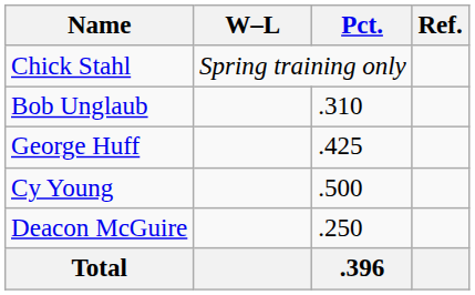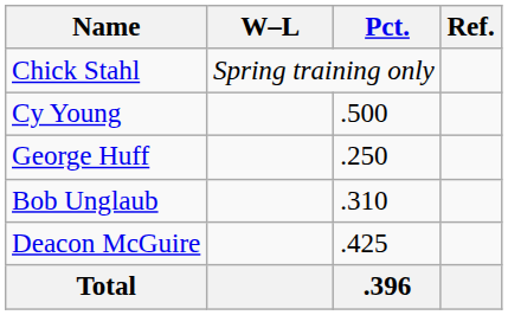 <table class="wikitable">
 <tr>
 <th>Name</th>
 <th>W–L</th>
 <th><a href='#'>Pct.</a></th>
 <th>Ref.</th>
 </tr>
 <tr>
 <td><a href='#'>Chick Stahl</a></td>
 <td colspan=2><em>Spring training only</em></td>
 <td></td>
 </tr>
 <tr>
+<td><a href='#'>Cy Young</a></td>
+<td></td>
+<td>.500</td>
+<td></td>
+</tr>
+<tr>
+<td><a href='#'>George Huff</a></td>
+<td></td>
+<td>.250</td>
+<td></td>
+</tr>
+<tr>
 <td><a href='#'>Bob Unglaub</a></td>
 <td></td>
 <td>.310</td>
 <td></td>
 </tr>
 <tr>
-<td><a href='#'>George Huff</a></td>
+<td><a href='#'>Deacon McGuire</a></td>
 <td></td>
 <td>.425</td>
-<td></td>
-</tr>
-<tr>
-<td><a href='#'>Cy Young</a></td>
-<td></td>
-<td>.500</td>
-<td></td>
-</tr>
-<tr>
-<td><a href='#'>Deacon McGuire</a></td>
-<td></td>
-<td>.250</td>
 <td></td>
 </tr>
 <tr>
 <th>Total</th>
 <th></th>
 <th>.396</th>
 <th></th>
 </tr>
 </table>
